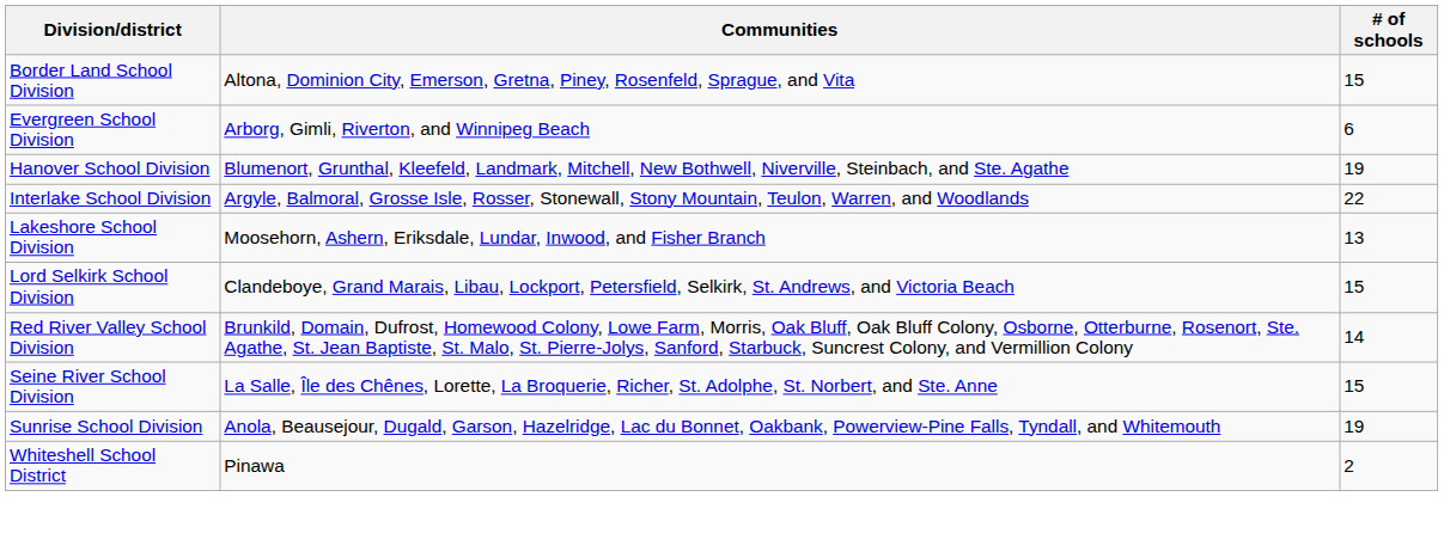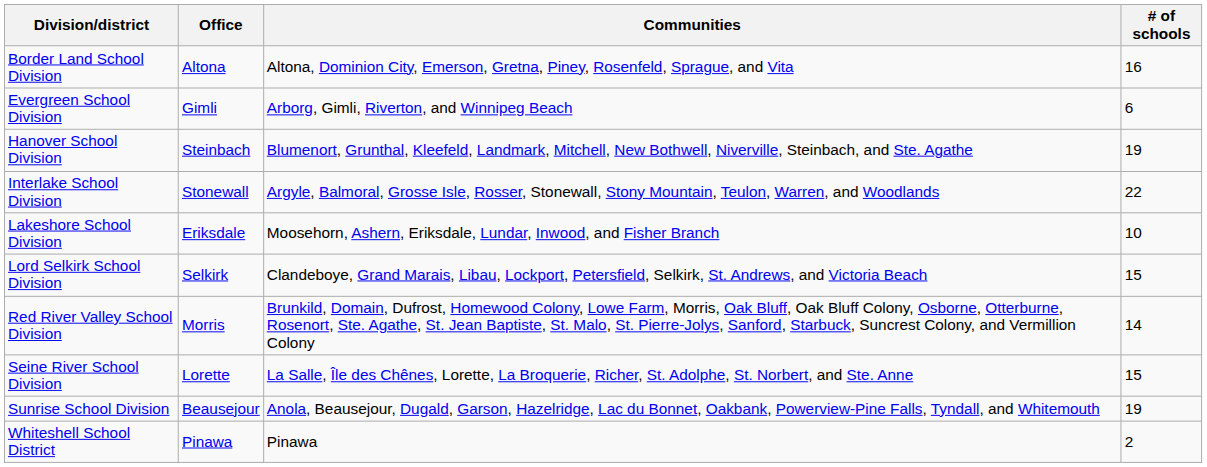 <table class="wikitable">
 <tr>
 <th>Division/district</th>
+<th>Office</th>
 <th>Communities</th>
 <th># of schools</th>
 </tr>
 <tr>
 <td><a href='#'>Border Land School Division</a></td>
+<td><a href='#'>Altona</a></td>
 <td>Altona, <a href='#'>Dominion City</a>, <a href='#'>Emerson</a>, <a href='#'>Gretna</a>, <a href='#'>Piney</a>, <a href='#'>Rosenfeld</a>, <a href='#'>Sprague</a>, and <a href='#'>Vita</a></td>
-<td>15</td>
+<td>16</td>
 </tr>
 <tr>
 <td><a href='#'>Evergreen School Division</a></td>
+<td><a href='#'>Gimli</a></td>
 <td><a href='#'>Arborg</a>, Gimli, <a href='#'>Riverton</a>, and <a href='#'>Winnipeg Beach</a></td>
 <td>6</td>
 </tr>
 <tr>
 <td><a href='#'>Hanover School Division</a></td>
+<td><a href='#'>Steinbach</a></td>
 <td><a href='#'>Blumenort</a>, <a href='#'>Grunthal</a>, <a href='#'>Kleefeld</a>, <a href='#'>Landmark</a>, <a href='#'>Mitchell</a>, <a href='#'>New Bothwell</a>, <a href='#'>Niverville</a>, Steinbach, and <a href='#'>Ste. Agathe</a></td>
 <td>19</td>
 </tr>
 <tr>
 <td><a href='#'>Interlake School Division</a></td>
+<td><a href='#'>Stonewall</a></td>
 <td><a href='#'>Argyle</a>, <a href='#'>Balmoral</a>, <a href='#'>Grosse Isle</a>, <a href='#'>Rosser</a>, Stonewall, <a href='#'>Stony Mountain</a>, <a href='#'>Teulon</a>, <a href='#'>Warren</a>, and <a href='#'>Woodlands</a></td>
 <td>22</td>
 </tr>
 <tr>
 <td><a href='#'>Lakeshore School Division</a></td>
+<td><a href='#'>Eriksdale</a></td>
 <td>Moosehorn, <a href='#'>Ashern</a>, Eriksdale, <a href='#'>Lundar</a>, <a href='#'>Inwood</a>, and <a href='#'>Fisher Branch</a></td>
-<td>13</td>
+<td>10</td>
 </tr>
 <tr>
 <td><a href='#'>Lord Selkirk School Division</a></td>
+<td><a href='#'>Selkirk</a></td>
 <td>Clandeboye, <a href='#'>Grand Marais</a>, <a href='#'>Libau</a>, <a href='#'>Lockport</a>, <a href='#'>Petersfield</a>, Selkirk, <a href='#'>St. Andrews</a>, and <a href='#'>Victoria Beach</a></td>
 <td>15</td>
 </tr>
 <tr>
 <td><a href='#'>Red River Valley School Division</a></td>
+<td><a href='#'>Morris</a></td>
 <td><a href='#'>Brunkild</a>, <a href='#'>Domain</a>, Dufrost, <a href='#'>Homewood Colony</a>, <a href='#'>Lowe Farm</a>, Morris, <a href='#'>Oak Bluff</a>, Oak Bluff Colony, <a href='#'>Osborne</a>, <a href='#'>Otterburne</a>, <a href='#'>Rosenort</a>, <a href='#'>Ste. Agathe</a>, <a href='#'>St. Jean Baptiste</a>, <a href='#'>St. Malo</a>, <a href='#'>St. Pierre-Jolys</a>, <a href='#'>Sanford</a>, <a href='#'>Starbuck</a>, Suncrest Colony, and Vermillion Colony</td>
 <td>14</td>
 </tr>
 <tr>
 <td><a href='#'>Seine River School Division</a></td>
+<td><a href='#'>Lorette</a></td>
 <td><a href='#'>La Salle</a>, <a href='#'>Île des Chênes</a>, Lorette, <a href='#'>La Broquerie</a>, <a href='#'>Richer</a>, <a href='#'>St. Adolphe</a>, <a href='#'>St. Norbert</a>, and <a href='#'>Ste. Anne</a></td>
 <td>15</td>
 </tr>
 <tr>
 <td><a href='#'>Sunrise School Division</a></td>
+<td><a href='#'>Beausejour</a></td>
 <td><a href='#'>Anola</a>, Beausejour, <a href='#'>Dugald</a>, <a href='#'>Garson</a>, <a href='#'>Hazelridge</a>, <a href='#'>Lac du Bonnet</a>, <a href='#'>Oakbank</a>, <a href='#'>Powerview-Pine Falls</a>, <a href='#'>Tyndall</a>, and <a href='#'>Whitemouth</a></td>
 <td>19</td>
 </tr>
 <tr>
 <td><a href='#'>Whiteshell School District</a></td>
+<td><a href='#'>Pinawa</a></td>
 <td>Pinawa</td>
 <td>2</td>
 </tr>
 </table>
